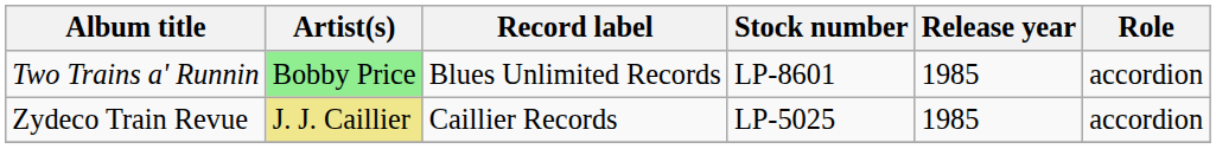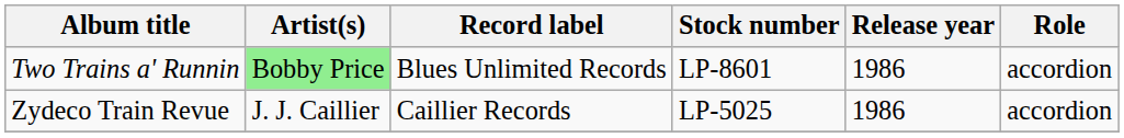 <table class="wikitable sortable">
 <tr>
 <th scope="col">Album title</th>
 <th scope="col">Artist(s)</th>
 <th scope="col">Record label</th>
 <th scope="col">Stock number</th>
 <th scope="col">Release year</th>
 <th scope="col">Role</th>
 </tr>
 <tr>
 <td><em>Two Trains a' Runnin<strong></td>
 <td style="background: lightgreen;">Bobby Price</td>
 <td>Blues Unlimited Records</td>
 <td>LP-8601</td>
-<td>1985</td>
+<td>1986</td>
 <td>accordion</td>
 </tr>
 <tr>
 <td></em>Zydeco Train Revue<em></td>
-<td style="background: khaki;">J. J. Caillier</td>
+<td>J. J. Caillier</td>
 <td>Caillier Records</td>
 <td>LP-5025</td>
-<td>1985</td>
+<td>1986</td>
 <td>accordion</td>
 </tr>
 <tr>
 </tr>
 </table>
